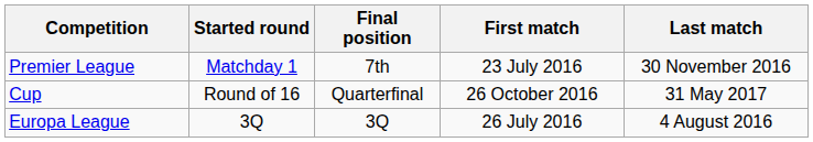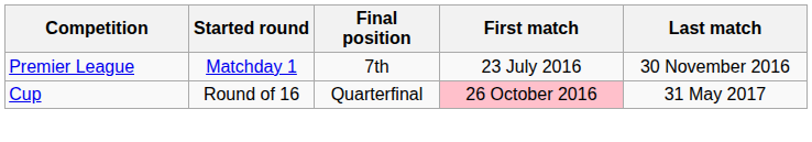 <table class="wikitable" style="text-align:center; width:730px;">
 <tr>
 <th style="text-align:center; width:150px;">Competition</th>
 <th style="text-align:center; width:100px;">Started round</th>
 <th style="text-align:center; width:100px;">Final <br> position</th>
 <th style="text-align:center; width:150px;">First match</th>
 <th style="text-align:center; width:150px;">Last match</th>
 </tr>
 <tr>
 <td style="text-align:left;"><a href='#'>Premier League</a></td>
 <td><a href='#'>Matchday 1</a></td>
 <td>7th</td>
 <td>23 July 2016</td>
 <td>30 November 2016</td>
 </tr>
 <tr>
 <td style="text-align:left;"><a href='#'>Cup</a></td>
 <td>Round of 16</td>
 <td>Quarterfinal</td>
-<td>26 October 2016</td>
+<td style="background: pink;">26 October 2016</td>
 <td>31 May 2017</td>
 </tr>
-<tr>
-<td style="text-align:left;"><a href='#'>Europa League</a></td>
-<td>3Q</td>
-<td>3Q</td>
-<td>26 July 2016</td>
-<td>4 August 2016</td>
-</tr>
 </table>
